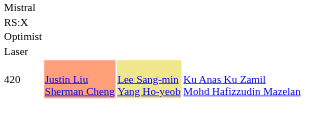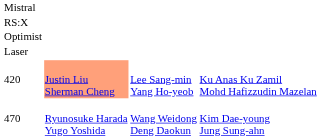 <table>
 <tr>
 <td>Mistral<br></td>
 <td></td>
 <td></td>
 <td></td>
 </tr>
 <tr>
 <td>RS:X<br></td>
 <td></td>
 <td></td>
 <td></td>
 </tr>
 <tr>
 <td>Optimist<br></td>
 <td></td>
 <td></td>
 <td></td>
 </tr>
 <tr>
 <td>Laser<br></td>
 <td></td>
 <td></td>
 <td></td>
 </tr>
 <tr>
 <td>420<br></td>
 <td style="background: lightsalmon;"><br><a href='#'>Justin Liu</a><br><a href='#'>Sherman Cheng</a></td>
-<td style="background: khaki;"><br><a href='#'>Lee Sang-min</a><br><a href='#'>Yang Ho-yeob</a></td>
+<td><br><a href='#'>Lee Sang-min</a><br><a href='#'>Yang Ho-yeob</a></td>
 <td><br><a href='#'>Ku Anas Ku Zamil</a><br><a href='#'>Mohd Hafizzudin Mazelan</a></td>
 </tr>
+<tr>
+<td>470<br></td>
+<td><br><a href='#'>Ryunosuke Harada</a><br><a href='#'>Yugo Yoshida</a></td>
+<td><br><a href='#'>Wang Weidong</a><br><a href='#'>Deng Daokun</a></td>
+<td><br><a href='#'>Kim Dae-young</a><br><a href='#'>Jung Sung-ahn</a></td>
+</tr>
 </table>
